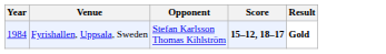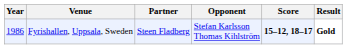 <table class="sortable wikitable" style="font-size: 90%;">
 <tr>
 <th>Year</th>
 <th>Venue</th>
+<th>Partner</th>
 <th>Opponent</th>
 <th>Score</th>
 <th>Result</th>
 </tr>
 <tr style="background:#ECF2FF">
-<td align="center"><a href='#'>1984</a></td>
+<td align="center"><a href='#'>1986</a></td>
 <td align="left"><a href='#'>Fyrishallen</a>, <a href='#'>Uppsala</a>, Sweden</td>
+<td align="left"> <a href='#'>Steen Fladberg</a></td>
 <td align="left"> <a href='#'>Stefan Karlsson</a><br> <a href='#'>Thomas Kihlström</a></td>
 <td align="left"><strong>15–12, 18–17</strong></td>
 <td style="text-align:left; background:white"> <strong>Gold</strong></td>
 </tr>
 </table>
